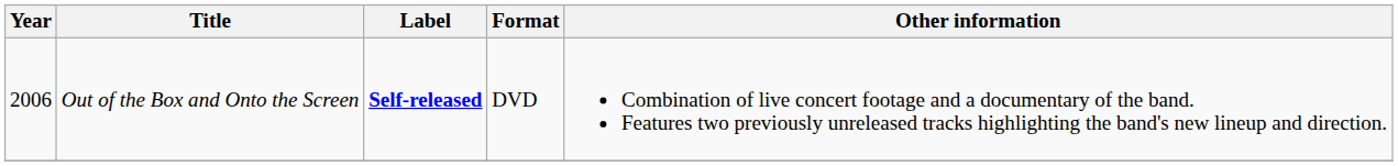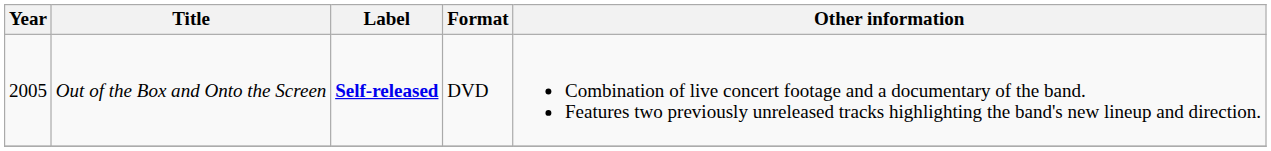 <table class="wikitable">
 <tr>
 <th>Year</th>
 <th>Title</th>
 <th>Label</th>
 <th>Format</th>
 <th>Other information</th>
 </tr>
 <tr>
-<td>2006</td>
+<td>2005</td>
 <td><em>Out of the Box and Onto the Screen</em></td>
 <td><strong><a href='#'>Self-released</a></strong></td>
 <td>DVD</td>
 <td><br><ul><li>Combination of live concert footage and a documentary of the band.</li><li>Features two previously unreleased tracks highlighting the band's new lineup and direction.</li></ul></td>
 </tr>
 <tr>
 </tr>
 </table>
